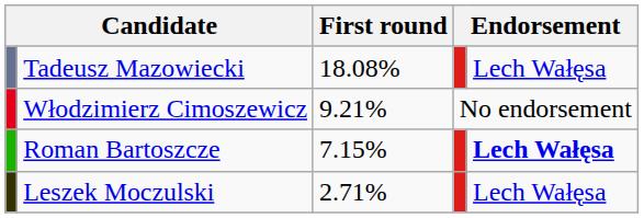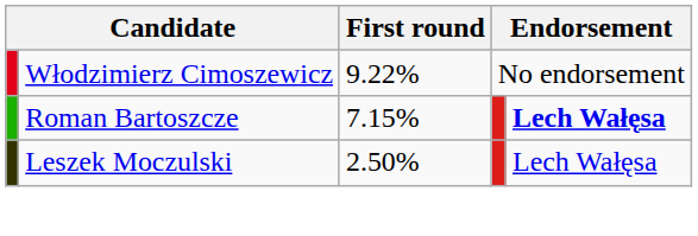 <table class="wikitable">
 <tr>
 <th colspan="2">Candidate</th>
 <th>First round</th>
 <th colspan="2">Endorsement</th>
 </tr>
 <tr>
-<td style="background-color:#667191;"></td>
-<td><a href='#'>Tadeusz Mazowiecki</a></td>
-<td>18.08%</td>
-<td style="background-color:#DD1D1A;"></td>
-<td><a href='#'>Lech Wałęsa</a></td>
-</tr>
-<tr>
 <td style="background-color:#E2001A;"></td>
 <td><a href='#'>Włodzimierz Cimoszewicz</a></td>
-<td>9.21%</td>
+<td>9.22%</td>
 <td colspan="2">No endorsement</td>
 </tr>
 <tr>
 <td style="background-color: #1BB100;"></td>
 <td><a href='#'>Roman Bartoszcze</a></td>
 <td>7.15%</td>
 <td style="background-color:#DD1D1A;"></td>
 <td><strong><a href='#'>Lech Wałęsa</a></strong></td>
 </tr>
 <tr>
 <td style="background-color: #333300;"></td>
 <td><a href='#'>Leszek Moczulski</a></td>
-<td>2.71%</td>
+<td>2.50%</td>
 <td style="background-color:#DD1D1A;"></td>
 <td><a href='#'>Lech Wałęsa</a></td>
 </tr>
 </table>
